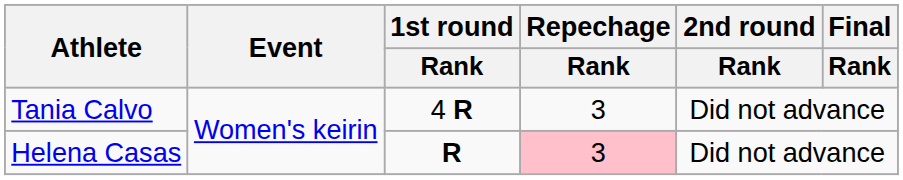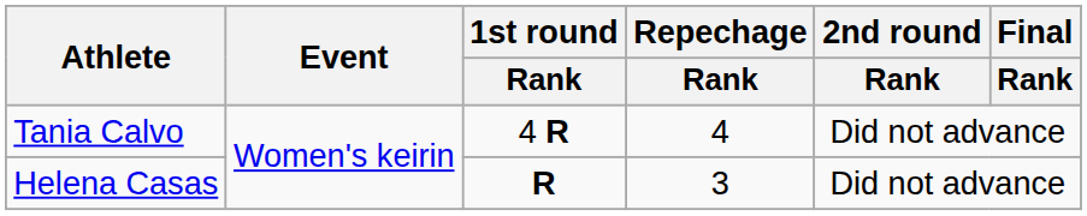 <table class="wikitable" style="font-size:90%">
 <tr>
 <th rowspan=2>Athlete</th>
 <th rowspan=2>Event</th>
 <th>1st round</th>
 <th>Repechage</th>
 <th>2nd round</th>
 <th>Final</th>
 </tr>
 <tr style="font-size:95%">
 <th>Rank</th>
 <th>Rank</th>
 <th>Rank</th>
 <th>Rank</th>
 </tr>
 <tr align=center>
 <td align=left><a href='#'>Tania Calvo</a></td>
 <td style="text-align:left;" rowspan="2"><a href='#'>Women's keirin</a></td>
 <td>4 <strong>R</strong></td>
-<td>3</td>
+<td>4</td>
 <td colspan=2>Did not advance</td>
 </tr>
 <tr align=center>
 <td align=left><a href='#'>Helena Casas</a></td>
 <td> <strong>R</strong></td>
-<td style="background: pink;">3</td>
+<td>3</td>
 <td colspan=2>Did not advance</td>
 </tr>
 </table>
